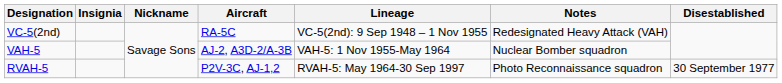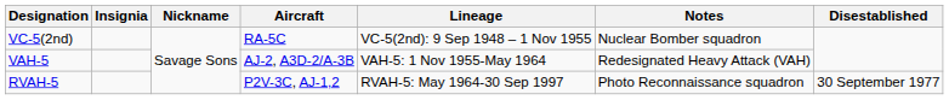 <table class="wikitable">
 <tr>
 <th>Designation</th>
 <th>Insignia</th>
 <th>Nickname</th>
 <th>Aircraft</th>
 <th>Lineage</th>
 <th>Notes</th>
 <th>Disestablished</th>
 </tr>
 <tr>
 <td><a href='#'>VC-5</a>(2nd)</td>
 <td></td>
 <td Rowspan="3">Savage Sons</td>
 <td><a href='#'>RA-5C</a></td>
 <td style="white-space: nowrap;">VC-5(2nd): 9 Sep 1948 – 1 Nov 1955</td>
-<td>Redesignated Heavy Attack (VAH)</td>
+<td>Nuclear Bomber squadron</td>
 </tr>
 <tr>
 <td><a href='#'>VAH-5</a></td>
 <td></td>
 <td><a href='#'>AJ-2</a>, <a href='#'>A3D-2/A-3B</a></td>
 <td>VAH-5: 1 Nov 1955-May 1964</td>
-<td>Nuclear Bomber squadron</td>
+<td>Redesignated Heavy Attack (VAH)</td>
 </tr>
 <tr>
 <td><a href='#'>RVAH-5</a></td>
 <td></td>
 <td><a href='#'>P2V-3C</a>, <a href='#'>AJ-1,2</a></td>
 <td>RVAH-5: May 1964-30 Sep 1997</td>
 <td>Photo Reconnaissance squadron</td>
 <td>30 September 1977</td>
 </tr>
 </table>
